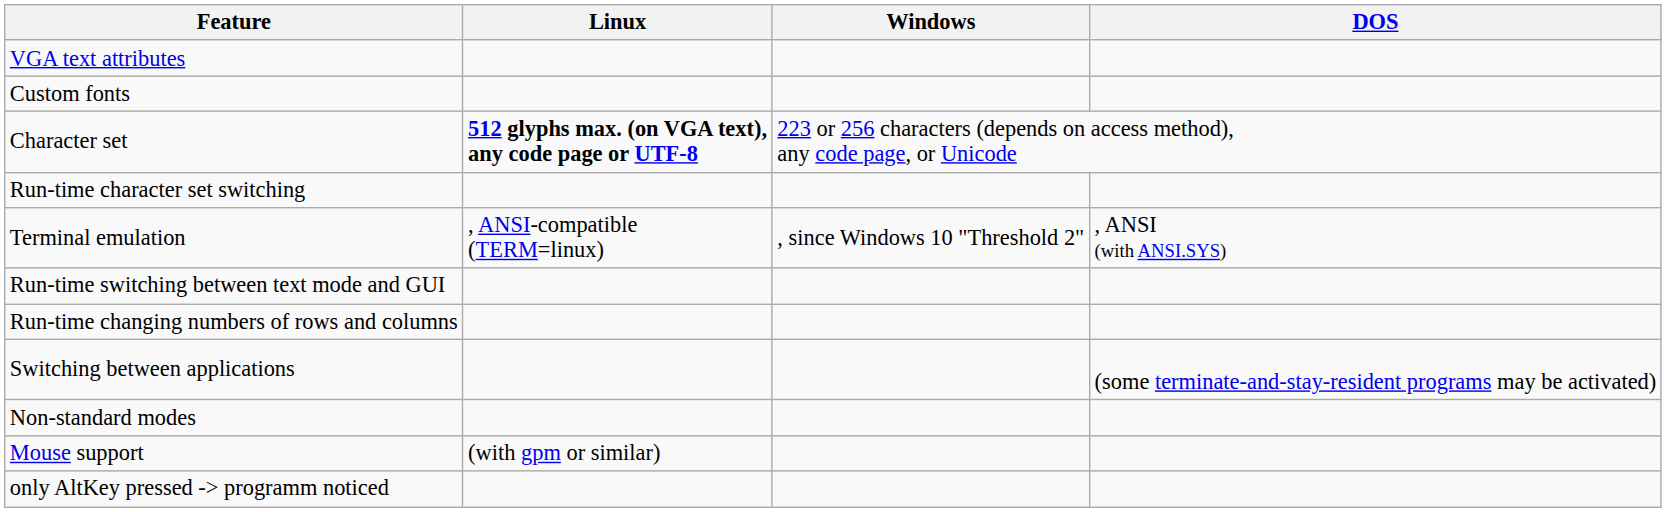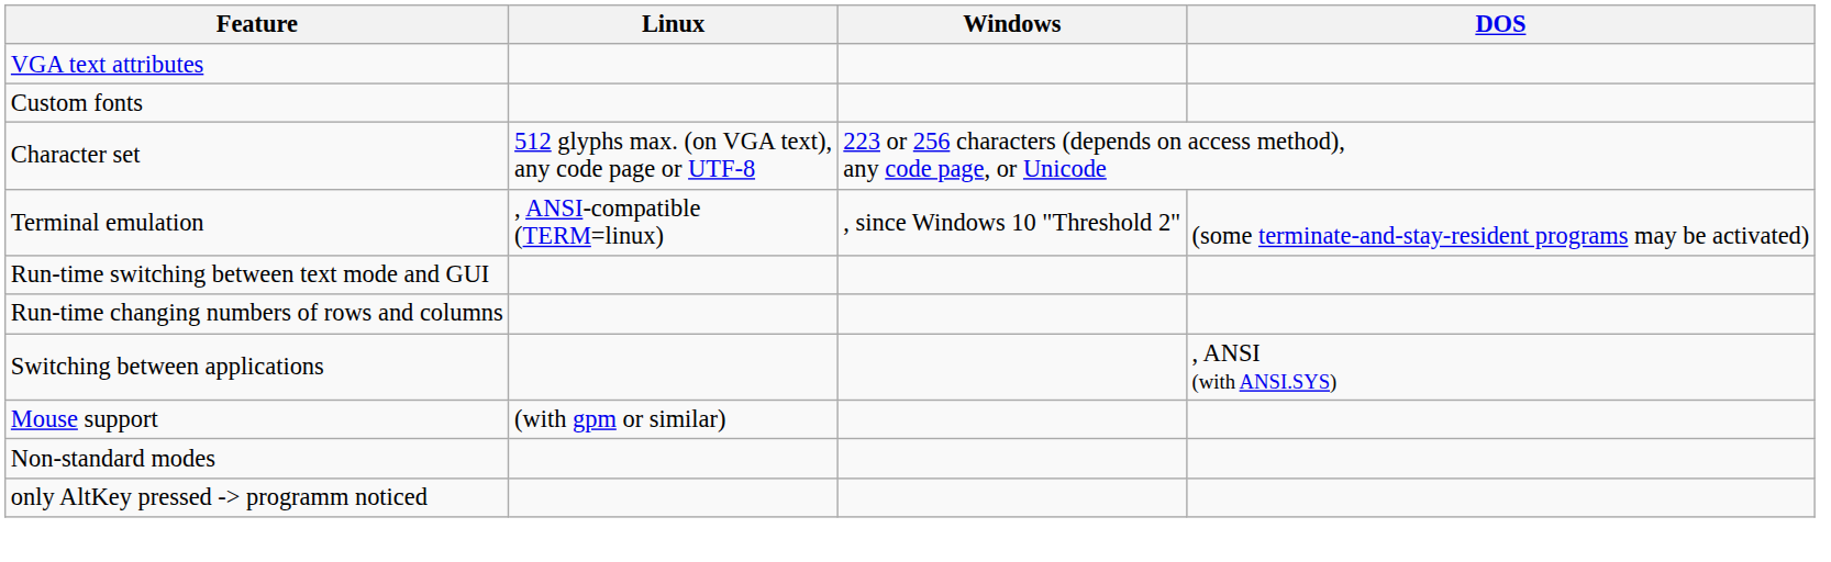 <table class="wikitable">
 <tr>
 <th>Feature</th>
 <th>Linux</th>
 <th>Windows</th>
 <th><a href='#'>DOS</a></th>
 </tr>
 <tr>
 <td><a href='#'>VGA text attributes</a></td>
 <td></td>
 <td></td>
 <td></td>
 </tr>
 <tr>
 <td>Custom fonts</td>
 <td></td>
 <td></td>
 <td></td>
 </tr>
 <tr>
 <td>Character set</td>
-<td><strong><a href='#'>512</a> glyphs max. (on VGA text),<br>any code page or <a href='#'>UTF-8</a></strong></td>
+<td><a href='#'>512</a> glyphs max. (on VGA text),<br>any code page or <a href='#'>UTF-8</a></td>
 <td colspan=2><a href='#'>223</a> or <a href='#'>256</a> characters (depends on access method),<br>any <a href='#'>code page</a>, or <a href='#'>Unicode</a></td>
-</tr>
-<tr>
-<td>Run-time character set switching</td>
-<td></td>
-<td></td>
-<td></td>
 </tr>
 <tr>
 <td>Terminal emulation</td>
 <td>, <a href='#'>ANSI</a>-compatible<br>(<a href='#'>TERM</a>=linux)</td>
 <td>, since Windows 10 "Threshold 2"</td>
-<td>, ANSI<br><small>(with <a href='#'>ANSI.SYS</a>)</small></td>
+<td><br>(some <a href='#'>terminate-and-stay-resident programs</a> may be activated)</td>
 </tr>
 <tr>
 <td>Run-time switching between text mode and GUI</td>
 <td></td>
 <td></td>
 <td></td>
 </tr>
 <tr>
 <td>Run-time changing numbers of rows and columns</td>
 <td></td>
 <td></td>
 <td></td>
 </tr>
 <tr>
 <td>Switching between applications</td>
 <td></td>
 <td></td>
-<td><br>(some <a href='#'>terminate-and-stay-resident programs</a> may be activated)</td>
+<td>, ANSI<br><small>(with <a href='#'>ANSI.SYS</a>)</small></td>
+</tr>
+<tr>
+<td><a href='#'>Mouse</a> support</td>
+<td> (with <a href='#'>gpm</a> or similar)</td>
+<td></td>
+<td></td>
 </tr>
 <tr>
 <td>Non-standard modes</td>
 <td></td>
-<td></td>
-<td></td>
-</tr>
-<tr>
-<td><a href='#'>Mouse</a> support</td>
-<td> (with <a href='#'>gpm</a> or similar)</td>
 <td></td>
 <td></td>
 </tr>
 <tr>
 <td>only AltKey pressed -> programm noticed </td>
 <td></td>
 <td></td>
 <td></td>
 </tr>
 </table>
